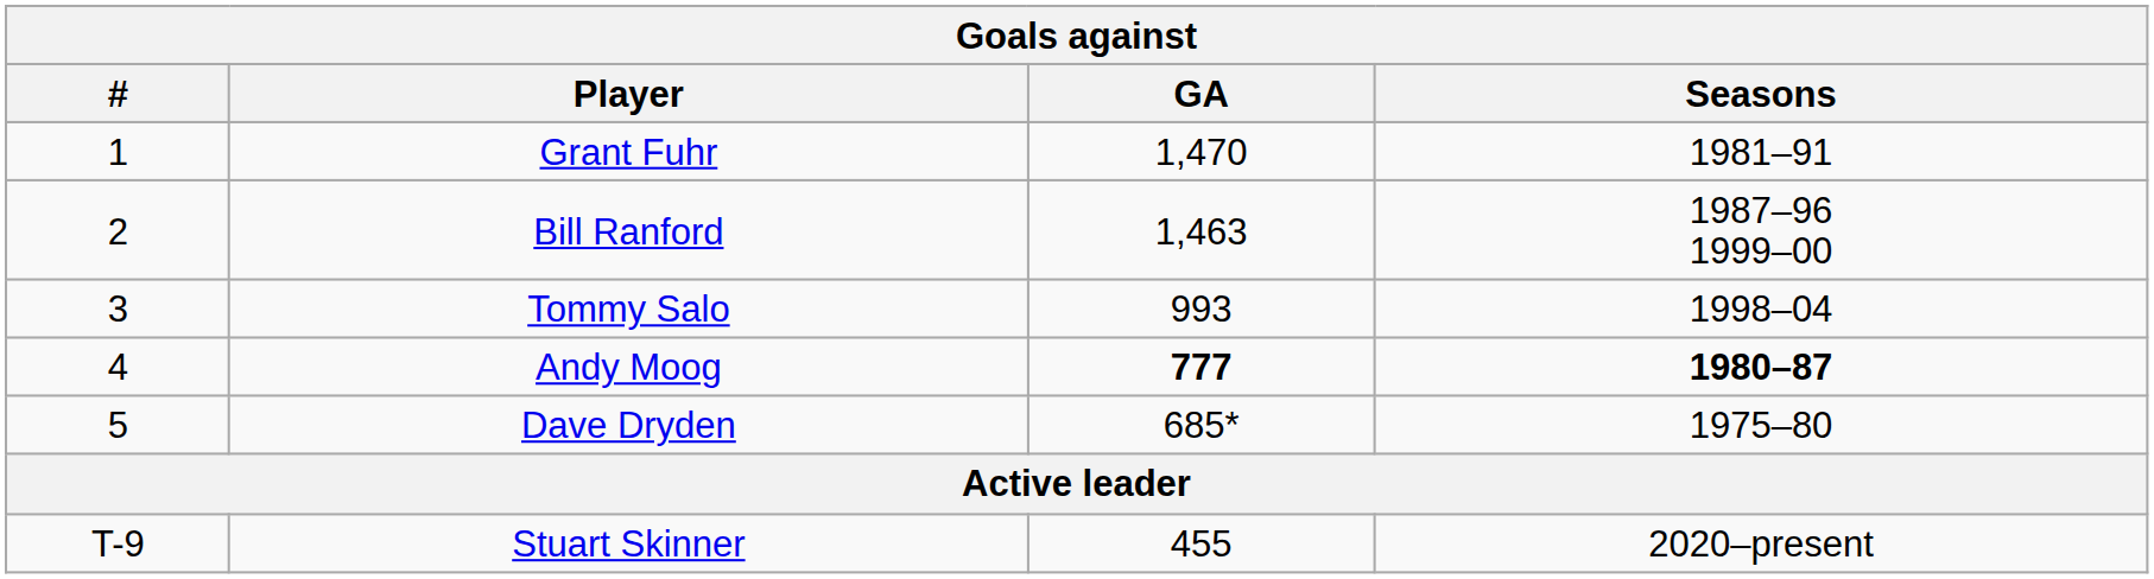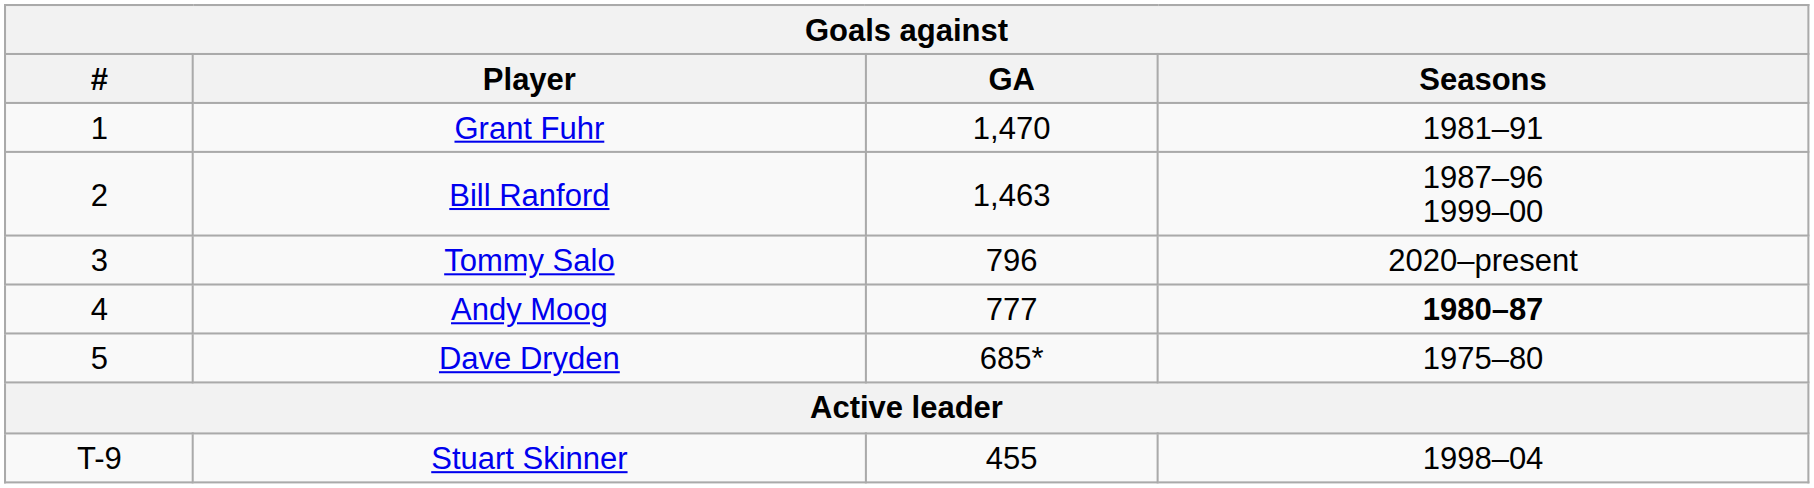 <table class="wikitable" style="text-align: center; font-size: 95%" width="70%">
 <tr>
 <th colspan="4">Goals against</th>
 </tr>
 <tr>
 <th>#</th>
 <th>Player</th>
 <th>GA</th>
 <th>Seasons</th>
 </tr>
 <tr>
 <td>1</td>
 <td><a href='#'>Grant Fuhr</a></td>
 <td>1,470</td>
 <td>1981–91</td>
 </tr>
 <tr>
 <td>2</td>
 <td><a href='#'>Bill Ranford</a></td>
 <td>1,463</td>
 <td>1987–96<br>1999–00</td>
 </tr>
 <tr>
 <td>3</td>
 <td><a href='#'>Tommy Salo</a></td>
-<td>993</td>
-<td>1998–04</td>
+<td>796</td>
+<td>2020–present</td>
 </tr>
 <tr>
 <td>4</td>
 <td><a href='#'>Andy Moog</a></td>
-<td><strong>777</strong></td>
+<td>777</td>
 <td><strong>1980–87</strong></td>
 </tr>
 <tr>
 <td>5</td>
 <td><a href='#'>Dave Dryden</a></td>
 <td>685*</td>
 <td>1975–80</td>
 </tr>
 <tr>
 <th colspan="4">Active leader</th>
 </tr>
 <tr>
 <td>T-9</td>
 <td><a href='#'>Stuart Skinner</a></td>
 <td>455</td>
-<td>2020–present</td>
+<td>1998–04</td>
 </tr>
 </table>
